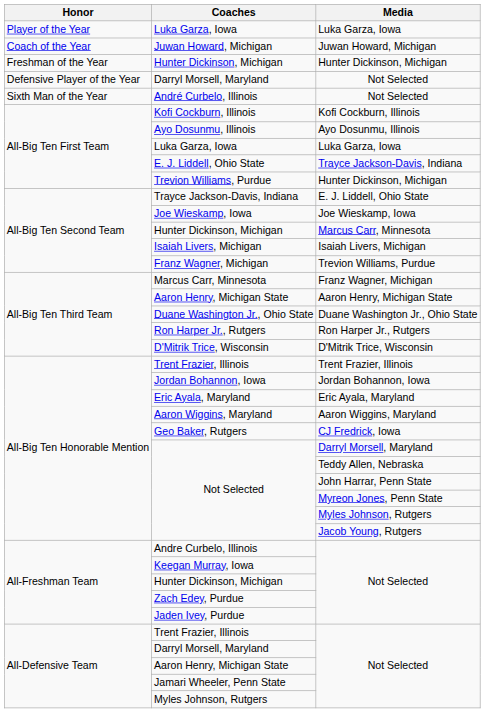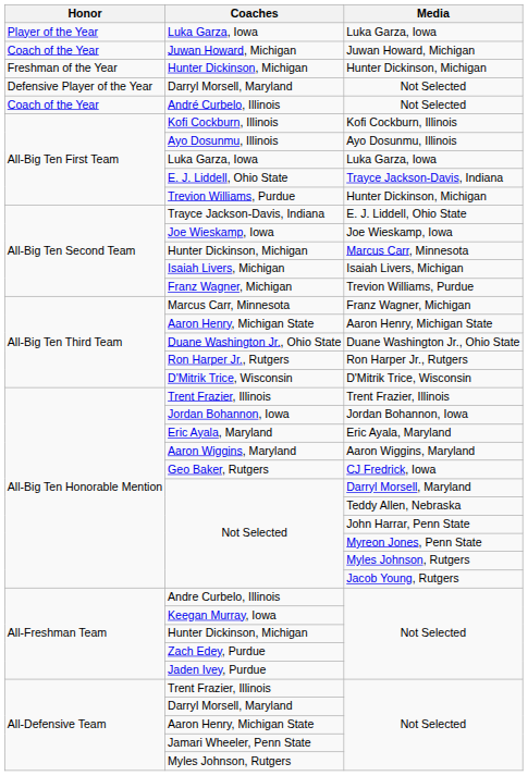 <table class="wikitable" border="1">
 <tr>
 <th>Honor</th>
 <th>Coaches</th>
 <th>Media</th>
 </tr>
 <tr>
 <td><a href='#'>Player of the Year</a></td>
 <td><a href='#'>Luka Garza</a>, Iowa</td>
 <td>Luka Garza, Iowa</td>
 </tr>
 <tr>
 <td><a href='#'>Coach of the Year</a></td>
 <td><a href='#'>Juwan Howard</a>, Michigan</td>
 <td>Juwan Howard, Michigan</td>
 </tr>
 <tr>
 <td>Freshman of the Year</td>
 <td><a href='#'>Hunter Dickinson</a>, Michigan</td>
 <td>Hunter Dickinson, Michigan</td>
 </tr>
 <tr>
 <td>Defensive Player of the Year</td>
 <td>Darryl Morsell, Maryland</td>
 <td align=center>Not Selected</td>
 </tr>
 <tr>
-<td>Sixth Man of the Year</td>
+<td><a href='#'>Coach of the Year</a></td>
 <td><a href='#'>André Curbelo</a>, Illinois</td>
 <td align=center>Not Selected</td>
 </tr>
 <tr>
 <td rowspan=5 valign=middle>All-Big Ten First Team</td>
 <td><a href='#'>Kofi Cockburn</a>, Illinois</td>
 <td>Kofi Cockburn, Illinois</td>
 </tr>
 <tr>
 <td><a href='#'>Ayo Dosunmu</a>, Illinois</td>
 <td>Ayo Dosunmu, Illinois</td>
 </tr>
 <tr>
 <td>Luka Garza, Iowa</td>
 <td>Luka Garza, Iowa</td>
 </tr>
 <tr>
 <td><a href='#'>E. J. Liddell</a>, Ohio State</td>
 <td><a href='#'>Trayce Jackson-Davis</a>, Indiana</td>
 </tr>
 <tr>
 <td><a href='#'>Trevion Williams</a>, Purdue</td>
 <td>Hunter Dickinson, Michigan</td>
 </tr>
 <tr>
 <td rowspan=5 valign=middle>All-Big Ten Second Team</td>
 <td>Trayce Jackson-Davis, Indiana</td>
 <td>E. J. Liddell, Ohio State</td>
 </tr>
 <tr>
 <td><a href='#'>Joe Wieskamp</a>, Iowa</td>
 <td>Joe Wieskamp, Iowa</td>
 </tr>
 <tr>
 <td>Hunter Dickinson, Michigan</td>
 <td><a href='#'>Marcus Carr</a>, Minnesota</td>
 </tr>
 <tr>
 <td><a href='#'>Isaiah Livers</a>, Michigan</td>
 <td>Isaiah Livers, Michigan</td>
 </tr>
 <tr>
 <td><a href='#'>Franz Wagner</a>, Michigan</td>
 <td>Trevion Williams, Purdue</td>
 </tr>
 <tr>
 <td rowspan=5 valign=middle>All-Big Ten Third Team</td>
 <td>Marcus Carr, Minnesota</td>
 <td>Franz Wagner, Michigan</td>
 </tr>
 <tr>
 <td><a href='#'>Aaron Henry</a>, Michigan State</td>
 <td>Aaron Henry, Michigan State</td>
 </tr>
 <tr>
 <td><a href='#'>Duane Washington Jr.</a>, Ohio State</td>
 <td>Duane Washington Jr., Ohio State</td>
 </tr>
 <tr>
 <td><a href='#'>Ron Harper Jr.</a>, Rutgers</td>
 <td>Ron Harper Jr., Rutgers</td>
 </tr>
 <tr>
 <td><a href='#'>D'Mitrik Trice</a>, Wisconsin</td>
 <td>D'Mitrik Trice, Wisconsin</td>
 </tr>
 <tr>
 <td rowspan=11 valign=middle>All-Big Ten Honorable Mention</td>
 <td><a href='#'>Trent Frazier</a>, Illinois</td>
 <td>Trent Frazier, Illinois</td>
 </tr>
 <tr>
 <td><a href='#'>Jordan Bohannon</a>, Iowa</td>
 <td>Jordan Bohannon, Iowa</td>
 </tr>
 <tr>
 <td><a href='#'>Eric Ayala</a>, Maryland</td>
 <td>Eric Ayala, Maryland</td>
 </tr>
 <tr>
 <td><a href='#'>Aaron Wiggins</a>, Maryland</td>
 <td>Aaron Wiggins, Maryland</td>
 </tr>
 <tr>
 <td><a href='#'>Geo Baker</a>, Rutgers</td>
 <td><a href='#'>CJ Fredrick</a>, Iowa</td>
 </tr>
 <tr>
 <td rowspan=6 align=center>Not Selected</td>
 <td><a href='#'>Darryl Morsell</a>, Maryland</td>
 </tr>
 <tr>
 <td>Teddy Allen, Nebraska</td>
 </tr>
 <tr>
 <td>John Harrar, Penn State</td>
 </tr>
 <tr>
 <td><a href='#'>Myreon Jones</a>, Penn State</td>
 </tr>
 <tr>
 <td><a href='#'>Myles Johnson</a>, Rutgers</td>
 </tr>
 <tr>
 <td><a href='#'>Jacob Young</a>, Rutgers</td>
 </tr>
 <tr>
 <td rowspan=5 valign=middle>All-Freshman Team</td>
 <td>Andre Curbelo, Illinois</td>
 <td rowspan=5 colspan=1 align=center>Not Selected</td>
 </tr>
 <tr>
 <td><a href='#'>Keegan Murray</a>, Iowa</td>
 </tr>
 <tr>
 <td>Hunter Dickinson, Michigan</td>
 </tr>
 <tr>
 <td><a href='#'>Zach Edey</a>, Purdue</td>
 </tr>
 <tr>
 <td><a href='#'>Jaden Ivey</a>, Purdue</td>
 </tr>
 <tr>
 <td rowspan=5 valign=middle>All-Defensive Team</td>
 <td>Trent Frazier, Illinois</td>
 <td rowspan=5 colspan=1 align=center>Not Selected</td>
 </tr>
 <tr>
 <td>Darryl Morsell, Maryland</td>
 </tr>
 <tr>
 <td>Aaron Henry, Michigan State</td>
 </tr>
 <tr>
 <td>Jamari Wheeler, Penn State</td>
 </tr>
 <tr>
 <td>Myles Johnson, Rutgers</td>
 </tr>
 </table>
